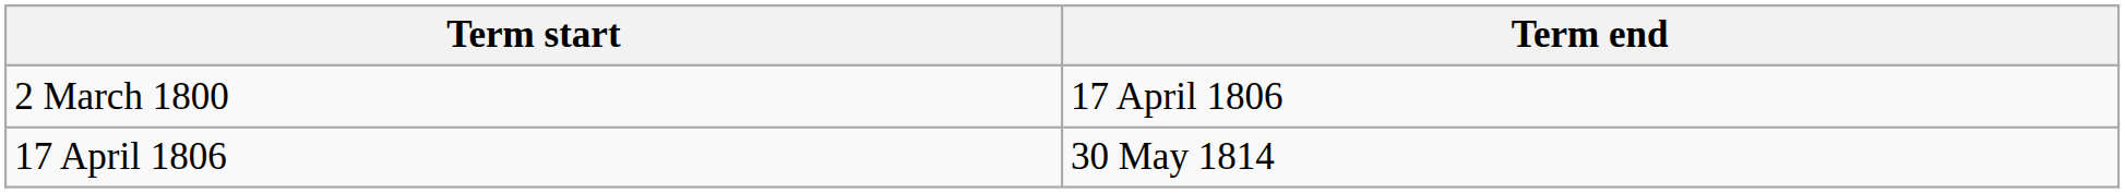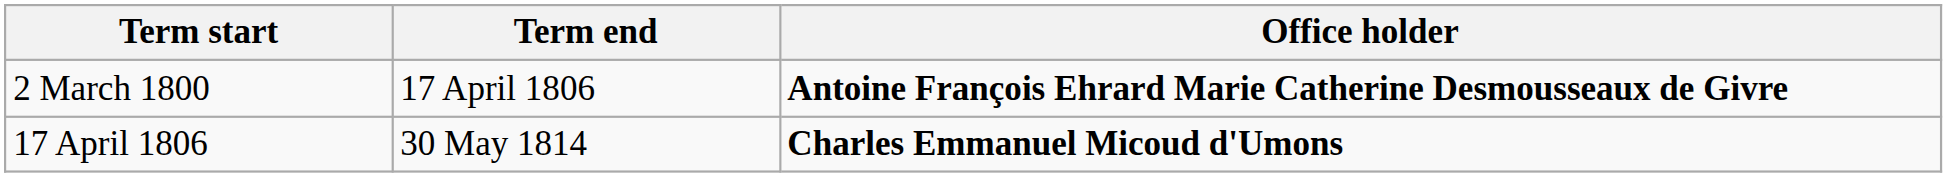 <table class="wikitable" style="width: 70%;">
 <tr>
 <th align="left" style="width: 20%;">Term start</th>
 <th align="left" style="width: 20%;">Term end</th>
+<th align="left">Office holder</th>
 </tr>
 <tr valign="top">
 <td>2 March 1800</td>
 <td>17 April 1806</td>
+<td><strong>Antoine François Ehrard Marie Catherine Desmousseaux de Givre</strong></td>
 </tr>
 <tr valign="top">
 <td>17 April 1806</td>
 <td>30 May 1814</td>
+<td><strong>Charles Emmanuel Micoud d'Umons</strong></td>
 </tr>
 </table>
